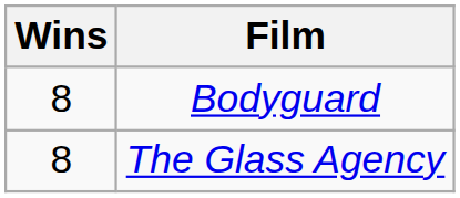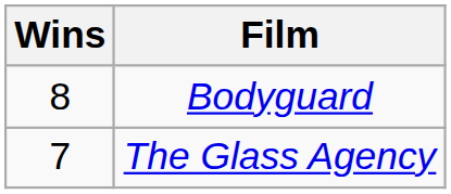 <table class="wikitable" style="text-align:center;">
 <tr>
 <th>Wins</th>
 <th>Film</th>
 </tr>
 <tr>
 <td>8</td>
 <td><em><a href='#'>Bodyguard</a></em></td>
 </tr>
 <tr>
-<td>8</td>
+<td>7</td>
 <td><em><a href='#'>The Glass Agency</a></em></td>
 </tr>
 </table>
